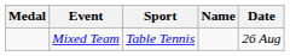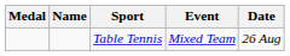 <table class="wikitable sortable" style="font-size:90%">
 <tr>
 <th>Medal</th>
+<th>Name</th>
+<th>Sport</th>
 <th>Event</th>
-<th>Sport</th>
-<th>Name</th>
 <th>Date</th>
 </tr>
 <tr>
 <td><em></em></td>
+<td><em></em></td>
+<td><em><a href='#'>Table Tennis</a></em></td>
 <td><em><a href='#'>Mixed Team</a></em></td>
-<td><em><a href='#'>Table Tennis</a></em></td>
-<td><em></em></td>
 <td><em>26 Aug</em></td>
 </tr>
 </table>
